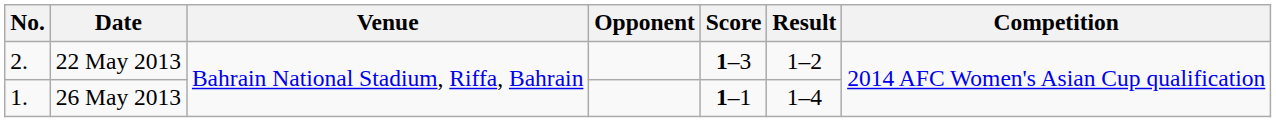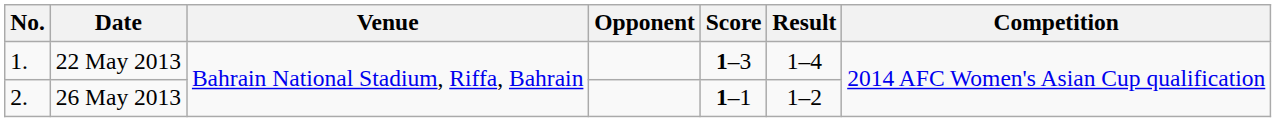 <table class="wikitable">
 <tr>
 <th>No.</th>
 <th>Date</th>
 <th>Venue</th>
 <th>Opponent</th>
 <th>Score</th>
 <th>Result</th>
 <th>Competition</th>
 </tr>
 <tr>
-<td>2.</td>
+<td>1.</td>
 <td>22 May 2013</td>
 <td rowspan=2><a href='#'>Bahrain National Stadium</a>, <a href='#'>Riffa</a>, <a href='#'>Bahrain</a></td>
 <td></td>
 <td align=center><strong>1</strong>–3</td>
-<td align=center>1–2</td>
+<td align=center>1–4</td>
 <td rowspan=2><a href='#'>2014 AFC Women's Asian Cup qualification</a></td>
 </tr>
 <tr>
-<td>1.</td>
+<td>2.</td>
 <td>26 May 2013</td>
 <td></td>
 <td align=center><strong>1</strong>–1</td>
-<td align=center>1–4</td>
+<td align=center>1–2</td>
 </tr>
 </table>
